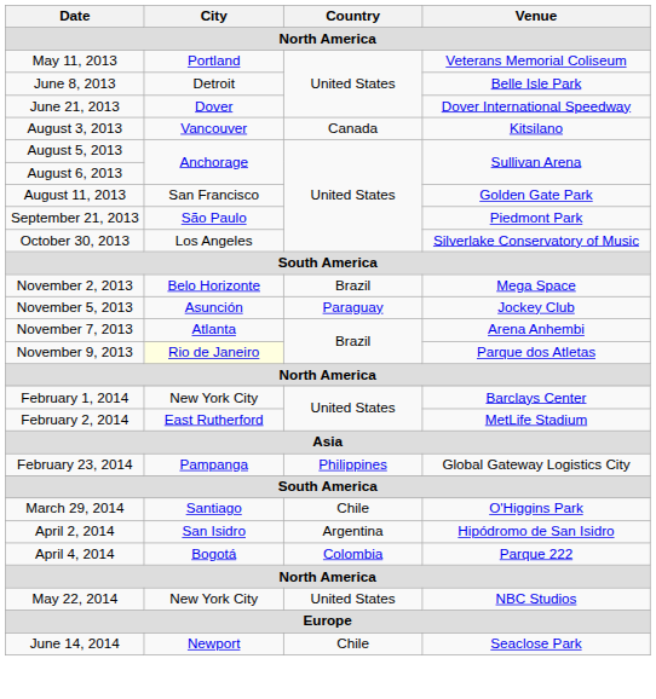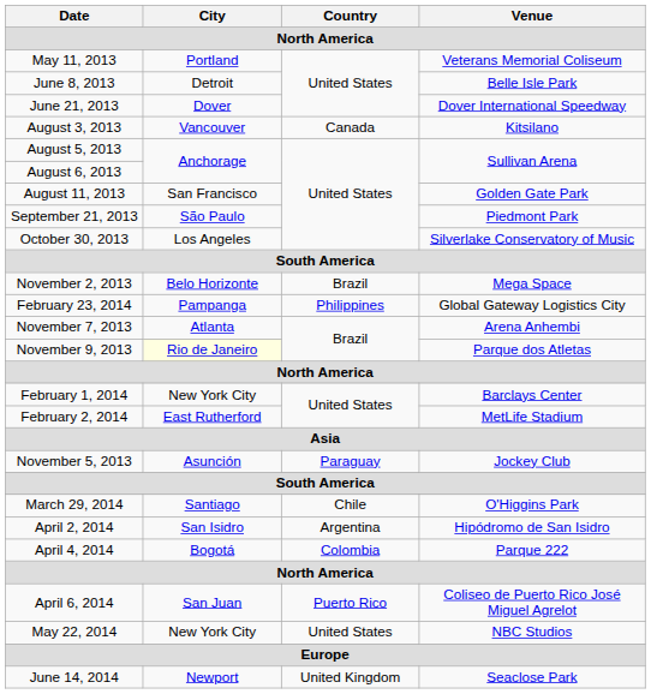 <table class="wikitable" style="text-align:center">
 <tr>
 <th style="width:150px;">Date</th>
 <th style="width:150px;">City</th>
 <th style="width:150px;">Country</th>
 <th style="width:250px;">Venue</th>
 </tr>
 <tr style="background:#ddd;">
 <td colspan="4"><strong>North America</strong></td>
 </tr>
 <tr>
 <td>May 11, 2013</td>
 <td><a href='#'>Portland</a></td>
 <td rowspan="3">United States</td>
 <td><a href='#'>Veterans Memorial Coliseum</a></td>
 </tr>
 <tr>
 <td>June 8, 2013</td>
 <td>Detroit</td>
 <td><a href='#'>Belle Isle Park</a></td>
 </tr>
 <tr>
 <td>June 21, 2013 </td>
 <td><a href='#'>Dover</a></td>
 <td><a href='#'>Dover International Speedway</a></td>
 </tr>
 <tr>
 <td>August 3, 2013 </td>
 <td><a href='#'>Vancouver</a></td>
 <td>Canada</td>
 <td><a href='#'>Kitsilano</a></td>
 </tr>
 <tr>
 <td>August 5, 2013</td>
 <td rowspan="2"><a href='#'>Anchorage</a></td>
 <td rowspan="5">United States</td>
 <td rowspan="2"><a href='#'>Sullivan Arena</a></td>
 </tr>
 <tr>
 <td>August 6, 2013</td>
 </tr>
 <tr>
 <td>August 11, 2013 </td>
 <td>San Francisco</td>
 <td><a href='#'>Golden Gate Park</a></td>
 </tr>
 <tr>
 <td>September 21, 2013 </td>
 <td><a href='#'>São Paulo</a></td>
 <td><a href='#'>Piedmont Park</a></td>
 </tr>
 <tr>
 <td>October 30, 2013 </td>
 <td>Los Angeles</td>
 <td><a href='#'>Silverlake Conservatory of Music</a></td>
 </tr>
 <tr style="background:#ddd;">
 <td colspan="4"><strong>South America</strong></td>
 </tr>
 <tr>
 <td>November 2, 2013 </td>
 <td><a href='#'>Belo Horizonte</a></td>
 <td>Brazil</td>
 <td><a href='#'>Mega Space</a></td>
 </tr>
 <tr>
-<td>November 5, 2013</td>
-<td><a href='#'>Asunción</a></td>
-<td><a href='#'>Paraguay</a></td>
-<td><a href='#'>Jockey Club</a></td>
+<td>February 23, 2014 </td>
+<td><a href='#'>Pampanga</a></td>
+<td><a href='#'>Philippines</a></td>
+<td>Global Gateway Logistics City</td>
 </tr>
 <tr>
 <td>November 7, 2013</td>
 <td><a href='#'>Atlanta</a></td>
 <td rowspan="2">Brazil</td>
 <td><a href='#'>Arena Anhembi</a></td>
 </tr>
 <tr>
 <td>November 9, 2013 </td>
 <td style="background: lightyellow;"><a href='#'>Rio de Janeiro</a></td>
 <td><a href='#'>Parque dos Atletas</a></td>
 </tr>
 <tr style="background:#ddd;">
 <td colspan="4"><strong>North America</strong></td>
 </tr>
 <tr>
 <td>February 1, 2014 </td>
 <td>New York City</td>
 <td rowspan="2">United States</td>
 <td><a href='#'>Barclays Center</a></td>
 </tr>
 <tr>
 <td>February 2, 2014 </td>
 <td><a href='#'>East Rutherford</a></td>
 <td><a href='#'>MetLife Stadium</a></td>
 </tr>
 <tr style="background:#ddd;">
 <td colspan="4"><strong>Asia</strong></td>
 </tr>
 <tr>
-<td>February 23, 2014 </td>
-<td><a href='#'>Pampanga</a></td>
-<td><a href='#'>Philippines</a></td>
-<td>Global Gateway Logistics City</td>
+<td>November 5, 2013</td>
+<td><a href='#'>Asunción</a></td>
+<td><a href='#'>Paraguay</a></td>
+<td><a href='#'>Jockey Club</a></td>
 </tr>
 <tr style="background:#ddd;">
 <td colspan="4"><strong>South America</strong></td>
 </tr>
 <tr>
 <td>March 29, 2014 </td>
 <td><a href='#'>Santiago</a></td>
 <td>Chile</td>
 <td><a href='#'>O'Higgins Park</a></td>
 </tr>
 <tr>
 <td>April 2, 2014 </td>
 <td><a href='#'>San Isidro</a></td>
 <td>Argentina</td>
 <td><a href='#'>Hipódromo de San Isidro</a></td>
 </tr>
 <tr>
 <td>April 4, 2014</td>
 <td><a href='#'>Bogotá</a></td>
 <td><a href='#'>Colombia</a></td>
 <td><a href='#'>Parque 222</a></td>
 </tr>
 <tr style="background:#ddd;">
 <td colspan="4"><strong>North America</strong></td>
 </tr>
 <tr>
+<td>April 6, 2014</td>
+<td><a href='#'>San Juan</a></td>
+<td><a href='#'>Puerto Rico</a></td>
+<td><a href='#'>Coliseo de Puerto Rico José Miguel Agrelot</a></td>
+</tr>
+<tr>
 <td>May 22, 2014 </td>
 <td>New York City</td>
 <td>United States</td>
 <td><a href='#'>NBC Studios</a></td>
 </tr>
 <tr style="background:#ddd;">
 <td colspan="4"><strong>Europe</strong></td>
 </tr>
 <tr>
 <td>June 14, 2014</td>
 <td><a href='#'>Newport</a></td>
-<td>Chile</td>
+<td>United Kingdom</td>
 <td><a href='#'>Seaclose Park</a></td>
 </tr>
 </table>
